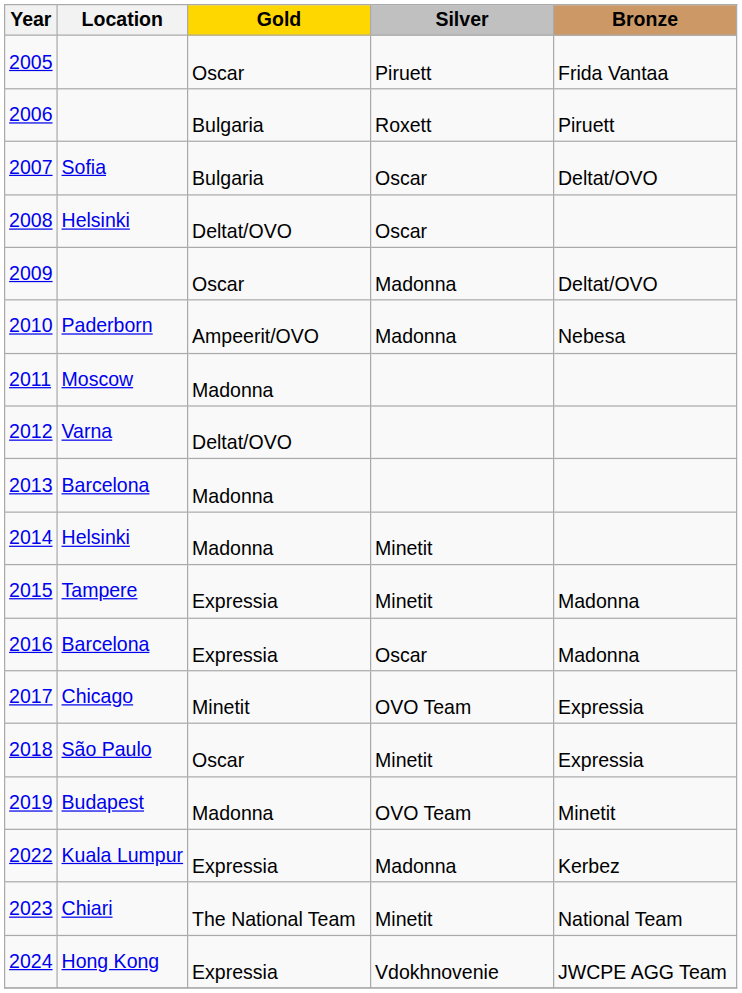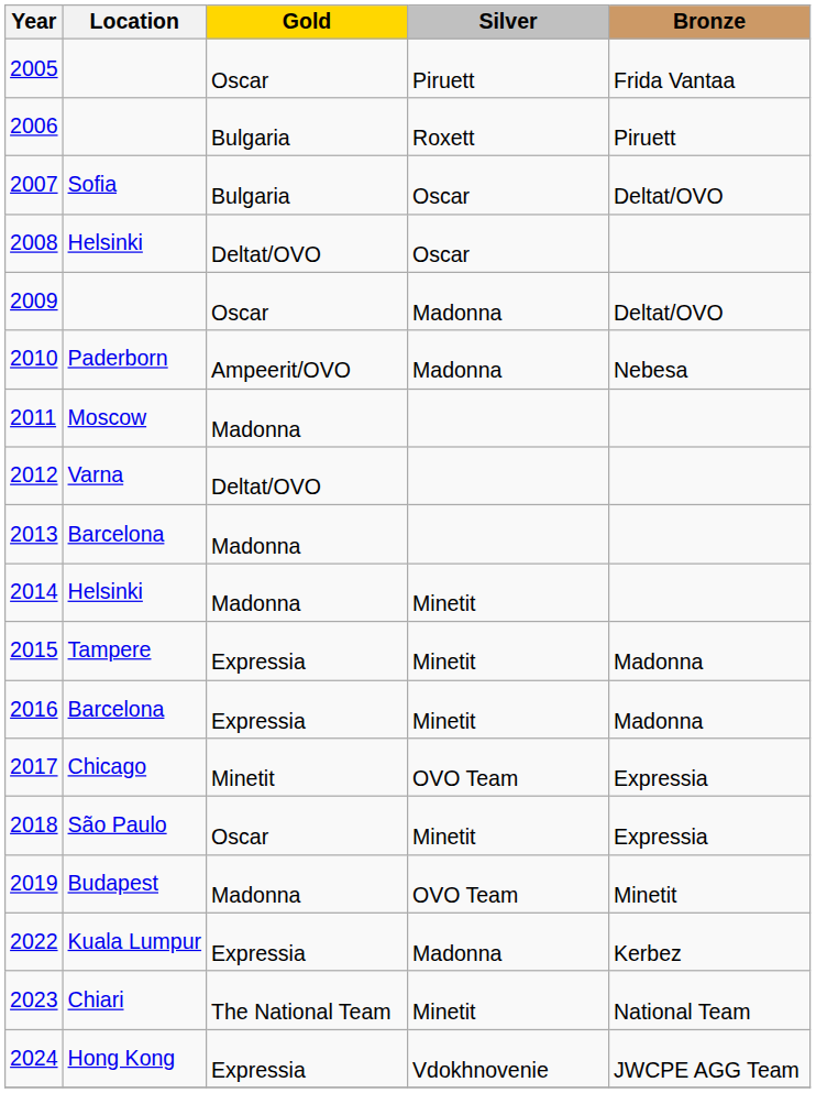 <table class="wikitable">
 <tr>
 <th>Year</th>
 <th>Location</th>
 <td align="center" bgcolor="gold" width=25%><strong>Gold</strong></td>
 <td align="center" bgcolor="silver" width=25%><strong>Silver</strong></td>
 <td align="center" bgcolor="cc9966" width=25%><strong>Bronze</strong></td>
 </tr>
 <tr>
 <td><a href='#'>2005</a></td>
 <td></td>
 <td><br>Oscar</td>
 <td><br>Piruett</td>
 <td><br>Frida Vantaa</td>
 </tr>
 <tr>
 <td><a href='#'>2006</a></td>
 <td></td>
 <td><br>Bulgaria</td>
 <td><br>Roxett</td>
 <td><br>Piruett</td>
 </tr>
 <tr>
 <td><a href='#'>2007</a></td>
 <td> <a href='#'>Sofia</a></td>
 <td><br>Bulgaria</td>
 <td><br>Oscar</td>
 <td><br>Deltat/OVO</td>
 </tr>
 <tr>
 <td><a href='#'>2008</a></td>
 <td> <a href='#'>Helsinki</a></td>
 <td><br>Deltat/OVO</td>
 <td><br>Oscar</td>
 <td></td>
 </tr>
 <tr>
 <td><a href='#'>2009</a></td>
 <td></td>
 <td><br>Oscar</td>
 <td><br>Madonna</td>
 <td><br>Deltat/OVO</td>
 </tr>
 <tr>
 <td><a href='#'>2010</a></td>
 <td> <a href='#'>Paderborn</a></td>
 <td><br>Ampeerit/OVO</td>
 <td><br>Madonna</td>
 <td><br>Nebesa</td>
 </tr>
 <tr>
 <td><a href='#'>2011</a></td>
 <td> <a href='#'>Moscow</a></td>
 <td><br>Madonna</td>
 <td></td>
 <td></td>
 </tr>
 <tr>
 <td><a href='#'>2012</a></td>
 <td> <a href='#'>Varna</a></td>
 <td><br>Deltat/OVO</td>
 <td></td>
 <td></td>
 </tr>
 <tr>
 <td><a href='#'>2013</a></td>
 <td> <a href='#'>Barcelona</a></td>
 <td><br>Madonna</td>
 <td></td>
 <td></td>
 </tr>
 <tr>
 <td><a href='#'>2014</a></td>
 <td> <a href='#'>Helsinki</a></td>
 <td><br>Madonna</td>
 <td><br>Minetit</td>
 <td></td>
 </tr>
 <tr>
 <td><a href='#'>2015</a></td>
 <td> <a href='#'>Tampere</a></td>
 <td><br>Expressia</td>
 <td><br>Minetit</td>
 <td><br>Madonna</td>
 </tr>
 <tr>
 <td><a href='#'>2016</a></td>
 <td> <a href='#'>Barcelona</a></td>
 <td><br>Expressia</td>
-<td><br>Oscar</td>
+<td><br>Minetit</td>
 <td><br>Madonna</td>
 </tr>
 <tr>
 <td><a href='#'>2017</a></td>
 <td> <a href='#'>Chicago</a></td>
 <td><br>Minetit</td>
 <td><br>OVO Team</td>
 <td><br>Expressia</td>
 </tr>
 <tr>
 <td><a href='#'>2018</a></td>
 <td> <a href='#'>São Paulo</a></td>
 <td><br>Oscar</td>
 <td><br>Minetit</td>
 <td><br>Expressia</td>
 </tr>
 <tr>
 <td><a href='#'>2019</a></td>
 <td> <a href='#'>Budapest</a></td>
 <td><br>Madonna</td>
 <td><br>OVO Team</td>
 <td><br>Minetit</td>
 </tr>
 <tr>
 <td><a href='#'>2022</a></td>
 <td> <a href='#'>Kuala Lumpur</a></td>
 <td><br>Expressia</td>
 <td><br>Madonna</td>
 <td><br>Kerbez</td>
 </tr>
 <tr>
 <td><a href='#'>2023</a></td>
 <td> <a href='#'>Chiari</a></td>
 <td><br>The National Team</td>
 <td><br>Minetit</td>
 <td><br>National Team</td>
 </tr>
 <tr>
 <td><a href='#'>2024</a></td>
 <td> <a href='#'>Hong Kong</a></td>
 <td><br>Expressia</td>
 <td><br>Vdokhnovenie</td>
 <td><br>JWCPE AGG Team</td>
 </tr>
 <tr>
 </tr>
 </table>
